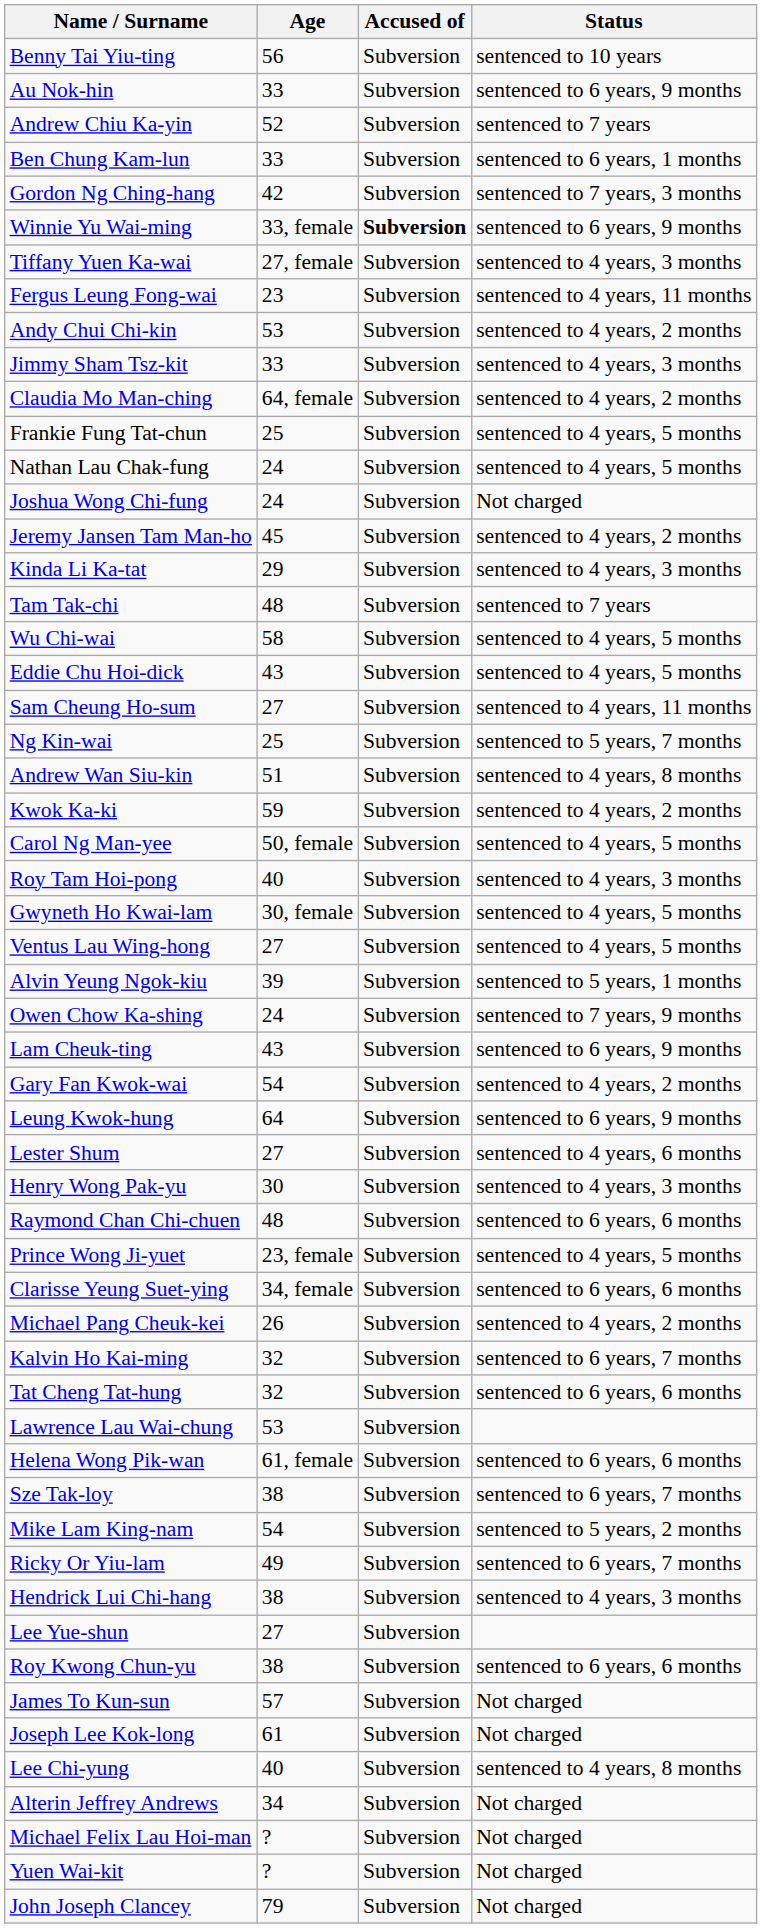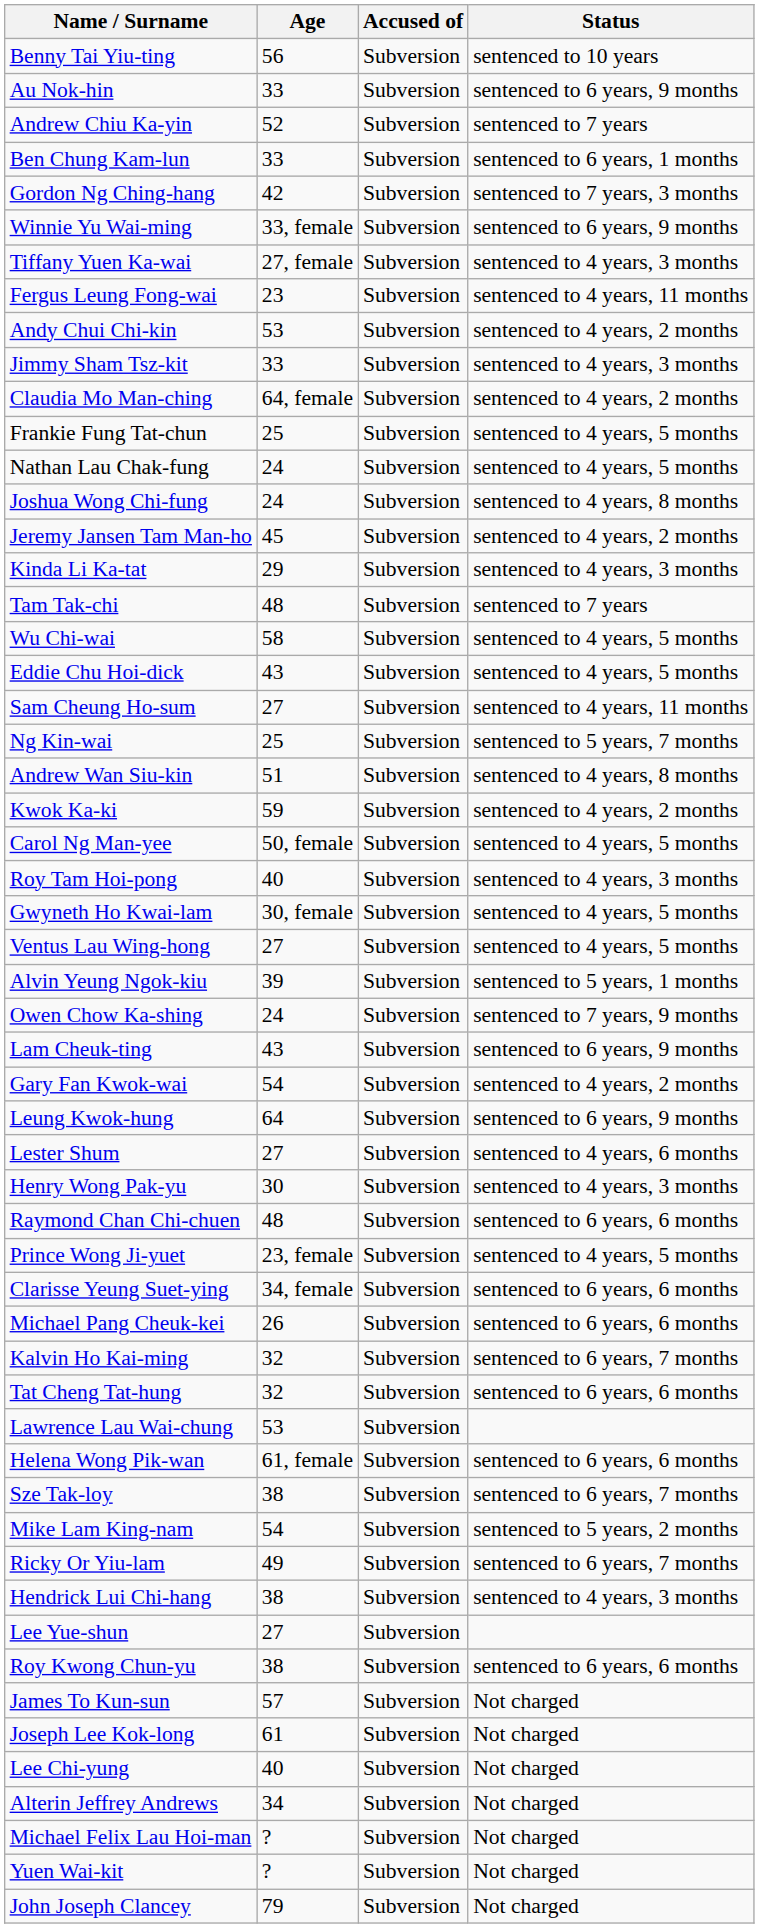 <table class="wikitable">
 <tr>
 <th>Name / Surname</th>
 <th>Age</th>
 <th>Accused of</th>
 <th>Status</th>
 </tr>
 <tr>
 <td><a href='#'>Benny Tai Yiu-ting</a></td>
 <td>56</td>
 <td>Subversion</td>
 <td> sentenced to 10 years</td>
 </tr>
 <tr>
 <td><a href='#'>Au Nok-hin</a></td>
 <td>33</td>
 <td>Subversion</td>
 <td> sentenced to 6 years, 9 months</td>
 </tr>
 <tr>
 <td><a href='#'>Andrew Chiu Ka-yin</a></td>
 <td>52</td>
 <td>Subversion</td>
 <td> sentenced to 7 years</td>
 </tr>
 <tr>
 <td><a href='#'>Ben Chung Kam-lun</a></td>
 <td>33</td>
 <td>Subversion</td>
 <td> sentenced to 6 years, 1 months</td>
 </tr>
 <tr>
 <td><a href='#'>Gordon Ng Ching-hang</a></td>
 <td>42</td>
 <td>Subversion</td>
 <td> sentenced to 7 years, 3 months</td>
 </tr>
 <tr>
 <td><a href='#'>Winnie Yu Wai-ming</a></td>
 <td>33, female</td>
-<td><strong>Subversion</strong></td>
+<td>Subversion</td>
 <td> sentenced to 6 years, 9 months</td>
 </tr>
 <tr>
 <td><a href='#'>Tiffany Yuen Ka-wai</a></td>
 <td>27, female</td>
 <td>Subversion</td>
 <td> sentenced to 4 years, 3 months</td>
 </tr>
 <tr>
 <td><a href='#'>Fergus Leung Fong-wai</a></td>
 <td>23</td>
 <td>Subversion</td>
 <td> sentenced to 4 years, 11 months</td>
 </tr>
 <tr>
 <td><a href='#'>Andy Chui Chi-kin</a></td>
 <td>53</td>
 <td>Subversion</td>
 <td> sentenced to 4 years, 2 months</td>
 </tr>
 <tr>
 <td><a href='#'>Jimmy Sham Tsz-kit</a></td>
 <td>33</td>
 <td>Subversion</td>
 <td> sentenced to 4 years, 3 months</td>
 </tr>
 <tr>
 <td><a href='#'>Claudia Mo Man-ching</a></td>
 <td>64, female</td>
 <td>Subversion</td>
 <td> sentenced to 4 years, 2 months</td>
 </tr>
 <tr>
 <td>Frankie Fung Tat-chun</td>
 <td>25</td>
 <td>Subversion</td>
 <td> sentenced to 4 years, 5 months</td>
 </tr>
 <tr>
 <td>Nathan Lau Chak-fung</td>
 <td>24</td>
 <td>Subversion</td>
 <td> sentenced to 4 years, 5 months</td>
 </tr>
 <tr>
 <td><a href='#'>Joshua Wong Chi-fung</a></td>
 <td>24</td>
 <td>Subversion</td>
-<td>Not charged</td>
+<td> sentenced to 4 years, 8 months</td>
 </tr>
 <tr>
 <td><a href='#'>Jeremy Jansen Tam Man-ho</a></td>
 <td>45</td>
 <td>Subversion</td>
 <td> sentenced to 4 years, 2 months</td>
 </tr>
 <tr>
 <td><a href='#'>Kinda Li Ka-tat</a></td>
 <td>29</td>
 <td>Subversion</td>
 <td> sentenced to 4 years, 3 months</td>
 </tr>
 <tr>
 <td><a href='#'>Tam Tak-chi</a></td>
 <td>48</td>
 <td>Subversion</td>
 <td> sentenced to 7 years</td>
 </tr>
 <tr>
 <td><a href='#'>Wu Chi-wai</a></td>
 <td>58</td>
 <td>Subversion</td>
 <td> sentenced to 4 years, 5 months</td>
 </tr>
 <tr>
 <td><a href='#'>Eddie Chu Hoi-dick</a></td>
 <td>43</td>
 <td>Subversion</td>
 <td> sentenced to 4 years, 5 months</td>
 </tr>
 <tr>
 <td><a href='#'>Sam Cheung Ho-sum</a></td>
 <td>27</td>
 <td>Subversion</td>
 <td> sentenced to 4 years, 11 months</td>
 </tr>
 <tr>
 <td><a href='#'>Ng Kin-wai</a></td>
 <td>25</td>
 <td>Subversion</td>
 <td> sentenced to 5 years, 7 months</td>
 </tr>
 <tr>
 <td><a href='#'>Andrew Wan Siu-kin</a></td>
 <td>51</td>
 <td>Subversion</td>
 <td> sentenced to 4 years, 8 months</td>
 </tr>
 <tr>
 <td><a href='#'>Kwok Ka-ki</a></td>
 <td>59</td>
 <td>Subversion</td>
 <td> sentenced to 4 years, 2 months</td>
 </tr>
 <tr>
 <td><a href='#'>Carol Ng Man-yee</a></td>
 <td>50, female</td>
 <td>Subversion</td>
 <td> sentenced to 4 years, 5 months</td>
 </tr>
 <tr>
 <td><a href='#'>Roy Tam Hoi-pong</a></td>
 <td>40</td>
 <td>Subversion</td>
 <td> sentenced to 4 years, 3 months</td>
 </tr>
 <tr>
 <td><a href='#'>Gwyneth Ho Kwai-lam</a></td>
 <td>30, female</td>
 <td>Subversion</td>
 <td> sentenced to 4 years, 5 months</td>
 </tr>
 <tr>
 <td><a href='#'>Ventus Lau Wing-hong</a></td>
 <td>27</td>
 <td>Subversion</td>
 <td> sentenced to 4 years, 5 months</td>
 </tr>
 <tr>
 <td><a href='#'>Alvin Yeung Ngok-kiu</a></td>
 <td>39</td>
 <td>Subversion</td>
 <td> sentenced to 5 years, 1 months</td>
 </tr>
 <tr>
 <td><a href='#'>Owen Chow Ka-shing</a></td>
 <td>24</td>
 <td>Subversion</td>
 <td> sentenced to 7 years, 9 months</td>
 </tr>
 <tr>
 <td><a href='#'>Lam Cheuk-ting</a></td>
 <td>43</td>
 <td>Subversion</td>
 <td> sentenced to 6 years, 9 months</td>
 </tr>
 <tr>
 <td><a href='#'>Gary Fan Kwok-wai</a></td>
 <td>54</td>
 <td>Subversion</td>
 <td> sentenced to 4 years, 2 months</td>
 </tr>
 <tr>
 <td><a href='#'>Leung Kwok-hung</a></td>
 <td>64</td>
 <td>Subversion</td>
 <td> sentenced to 6 years, 9 months</td>
 </tr>
 <tr>
 <td><a href='#'>Lester Shum</a></td>
 <td>27</td>
 <td>Subversion</td>
 <td> sentenced to 4 years, 6 months</td>
 </tr>
 <tr>
 <td><a href='#'>Henry Wong Pak-yu</a></td>
 <td>30</td>
 <td>Subversion</td>
 <td> sentenced to 4 years, 3 months</td>
 </tr>
 <tr>
 <td><a href='#'>Raymond Chan Chi-chuen</a></td>
 <td>48</td>
 <td>Subversion</td>
 <td> sentenced to 6 years, 6 months</td>
 </tr>
 <tr>
 <td><a href='#'>Prince Wong Ji-yuet</a></td>
 <td>23, female</td>
 <td>Subversion</td>
 <td> sentenced to 4 years, 5 months</td>
 </tr>
 <tr>
 <td><a href='#'>Clarisse Yeung Suet-ying</a></td>
 <td>34, female</td>
 <td>Subversion</td>
 <td> sentenced to 6 years, 6 months</td>
 </tr>
 <tr>
 <td><a href='#'>Michael Pang Cheuk-kei</a></td>
 <td>26</td>
 <td>Subversion</td>
-<td> sentenced to 4 years, 2 months</td>
+<td> sentenced to 6 years, 6 months</td>
 </tr>
 <tr>
 <td><a href='#'>Kalvin Ho Kai-ming</a></td>
 <td>32</td>
 <td>Subversion</td>
 <td> sentenced to 6 years, 7 months</td>
 </tr>
 <tr>
 <td><a href='#'>Tat Cheng Tat-hung</a></td>
 <td>32</td>
 <td>Subversion</td>
 <td> sentenced to 6 years, 6 months</td>
 </tr>
 <tr>
 <td><a href='#'>Lawrence Lau Wai-chung</a></td>
 <td>53</td>
 <td>Subversion</td>
 <td></td>
 </tr>
 <tr>
 <td><a href='#'>Helena Wong Pik-wan</a></td>
 <td>61, female</td>
 <td>Subversion</td>
 <td> sentenced to 6 years, 6 months</td>
 </tr>
 <tr>
 <td><a href='#'>Sze Tak-loy</a></td>
 <td>38</td>
 <td>Subversion</td>
 <td> sentenced to 6 years, 7 months</td>
 </tr>
 <tr>
 <td><a href='#'>Mike Lam King-nam</a></td>
 <td>54</td>
 <td>Subversion</td>
 <td> sentenced to 5 years, 2 months</td>
 </tr>
 <tr>
 <td><a href='#'>Ricky Or Yiu-lam</a></td>
 <td>49</td>
 <td>Subversion</td>
 <td> sentenced to 6 years, 7 months</td>
 </tr>
 <tr>
 <td><a href='#'>Hendrick Lui Chi-hang</a></td>
 <td>38</td>
 <td>Subversion</td>
 <td> sentenced to 4 years, 3 months</td>
 </tr>
 <tr>
 <td><a href='#'>Lee Yue-shun</a></td>
 <td>27</td>
 <td>Subversion</td>
 <td></td>
 </tr>
 <tr>
 <td><a href='#'>Roy Kwong Chun-yu</a></td>
 <td>38</td>
 <td>Subversion</td>
 <td> sentenced to 6 years, 6 months</td>
 </tr>
 <tr>
 <td><a href='#'>James To Kun-sun</a></td>
 <td>57</td>
 <td>Subversion</td>
 <td>Not charged</td>
 </tr>
 <tr>
 <td><a href='#'>Joseph Lee Kok-long</a></td>
 <td>61</td>
 <td>Subversion</td>
 <td>Not charged</td>
 </tr>
 <tr>
 <td><a href='#'>Lee Chi-yung</a></td>
 <td>40</td>
 <td>Subversion</td>
-<td> sentenced to 4 years, 8 months</td>
+<td>Not charged</td>
 </tr>
 <tr>
 <td><a href='#'>Alterin Jeffrey Andrews</a></td>
 <td>34</td>
 <td>Subversion</td>
 <td>Not charged</td>
 </tr>
 <tr>
 <td><a href='#'>Michael Felix Lau Hoi-man</a></td>
 <td>?</td>
 <td>Subversion</td>
 <td>Not charged</td>
 </tr>
 <tr>
 <td><a href='#'>Yuen Wai-kit</a></td>
 <td>?</td>
 <td>Subversion</td>
 <td>Not charged</td>
 </tr>
 <tr>
 <td><a href='#'>John Joseph Clancey</a></td>
 <td>79</td>
 <td>Subversion</td>
 <td>Not charged</td>
 </tr>
 </table>
